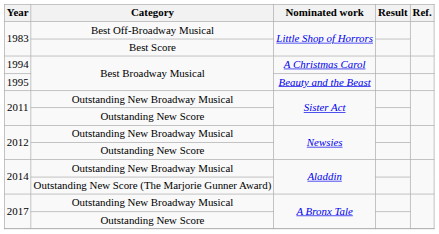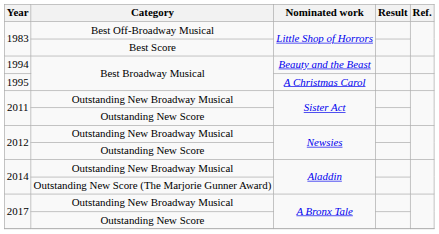 <table class="wikitable plainrowheaders" style="text-align:center;">
 <tr>
 <th>Year</th>
 <th>Category</th>
 <th>Nominated work</th>
 <th>Result</th>
 <th>Ref.</th>
 </tr>
 <tr>
 <td rowspan="2">1983</td>
 <td>Best Off-Broadway Musical</td>
 <td rowspan="2"><em><a href='#'>Little Shop of Horrors</a></em> <br> </td>
 <td></td>
 <td rowspan="2"></td>
 </tr>
 <tr>
 <td>Best Score</td>
 <td></td>
 </tr>
 <tr>
 <td>1994</td>
 <td rowspan="2">Best Broadway Musical</td>
-<td><em><a href='#'>A Christmas Carol</a></em></td>
+<td><em><a href='#'>Beauty and the Beast</a></em></td>
 <td></td>
 <td></td>
 </tr>
 <tr>
 <td>1995</td>
-<td><em><a href='#'>Beauty and the Beast</a></em></td>
+<td><em><a href='#'>A Christmas Carol</a></em></td>
 <td></td>
 <td></td>
 </tr>
 <tr>
 <td rowspan="2">2011</td>
 <td>Outstanding New Broadway Musical</td>
 <td rowspan="2"><em><a href='#'>Sister Act</a></em></td>
 <td></td>
 <td rowspan="2"></td>
 </tr>
 <tr>
 <td>Outstanding New Score</td>
 <td></td>
 </tr>
 <tr>
 <td rowspan="2">2012</td>
 <td>Outstanding New Broadway Musical</td>
 <td rowspan="2"><em><a href='#'>Newsies</a></em></td>
 <td></td>
 <td rowspan="2"></td>
 </tr>
 <tr>
 <td>Outstanding New Score</td>
 <td></td>
 </tr>
 <tr>
 <td rowspan="2">2014</td>
 <td>Outstanding New Broadway Musical</td>
 <td rowspan="2"><em><a href='#'>Aladdin</a></em></td>
 <td></td>
 <td rowspan="2"></td>
 </tr>
 <tr>
 <td>Outstanding New Score (The Marjorie Gunner Award)</td>
 <td></td>
 </tr>
 <tr>
 <td rowspan="2">2017</td>
 <td>Outstanding New Broadway Musical</td>
 <td rowspan="2"><em><a href='#'>A Bronx Tale</a></em> <br> </td>
 <td></td>
 <td rowspan="2"></td>
 </tr>
 <tr>
 <td>Outstanding New Score</td>
 <td></td>
 </tr>
 <tr>
 </tr>
 </table>
